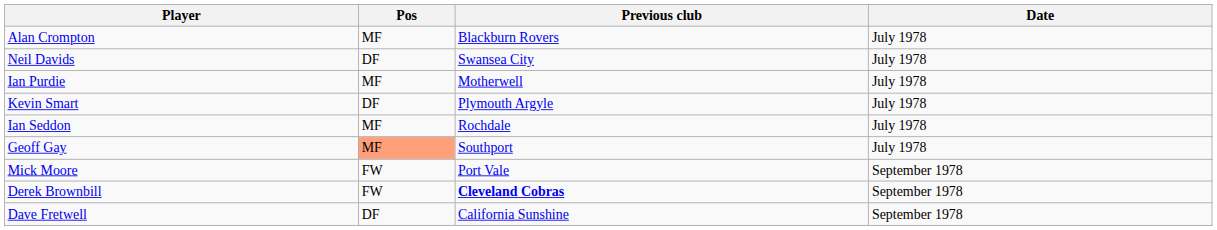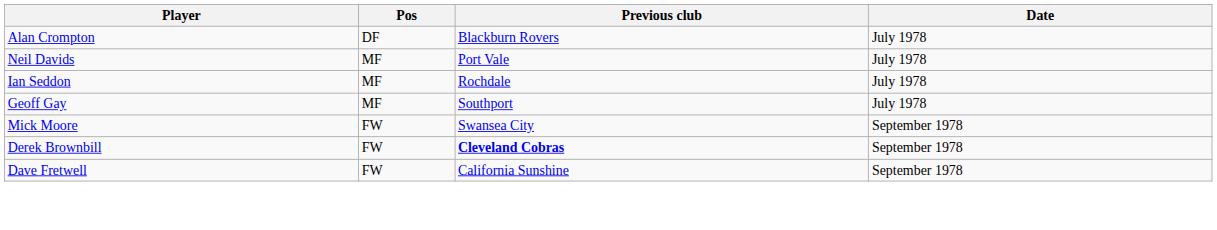 <table class="wikitable" style="text-align:center; width:70%; text-align:left">
 <tr>
 <th><strong>Player</strong></th>
 <th><strong>Pos</strong></th>
 <th><strong>Previous club</strong></th>
 <th><strong>Date</strong></th>
 </tr>
 <tr --->
 <td><a href='#'>Alan Crompton</a></td>
-<td>MF</td>
+<td>DF</td>
 <td><a href='#'>Blackburn Rovers</a></td>
 <td>July 1978</td>
 </tr>
 <tr --->
 <td><a href='#'>Neil Davids</a></td>
-<td>DF</td>
-<td><a href='#'>Swansea City</a></td>
-<td>July 1978</td>
-</tr>
-<tr --->
-<td><a href='#'>Ian Purdie</a></td>
 <td>MF</td>
-<td><a href='#'>Motherwell</a></td>
-<td>July 1978</td>
-</tr>
-<tr --->
-<td><a href='#'>Kevin Smart</a></td>
-<td>DF</td>
-<td><a href='#'>Plymouth Argyle</a></td>
+<td><a href='#'>Port Vale</a></td>
 <td>July 1978</td>
 </tr>
 <tr --->
 <td><a href='#'>Ian Seddon</a></td>
 <td>MF</td>
 <td><a href='#'>Rochdale</a></td>
 <td>July 1978</td>
 </tr>
 <tr --->
 <td><a href='#'>Geoff Gay</a></td>
-<td style="background: lightsalmon;">MF</td>
+<td>MF</td>
 <td><a href='#'>Southport</a></td>
 <td>July 1978</td>
 </tr>
 <tr --->
 <td><a href='#'>Mick Moore</a></td>
 <td>FW</td>
-<td><a href='#'>Port Vale</a></td>
+<td><a href='#'>Swansea City</a></td>
 <td>September 1978</td>
 </tr>
 <tr --->
 <td><a href='#'>Derek Brownbill</a></td>
 <td>FW</td>
 <td><strong><a href='#'>Cleveland Cobras</a></strong></td>
 <td>September 1978</td>
 </tr>
 <tr --->
 <td><a href='#'>Dave Fretwell</a></td>
-<td>DF</td>
+<td>FW</td>
 <td><a href='#'>California Sunshine</a></td>
 <td>September 1978</td>
 </tr>
 </table>
